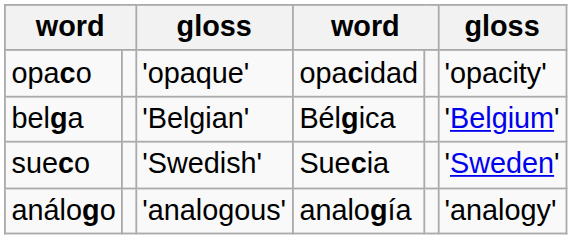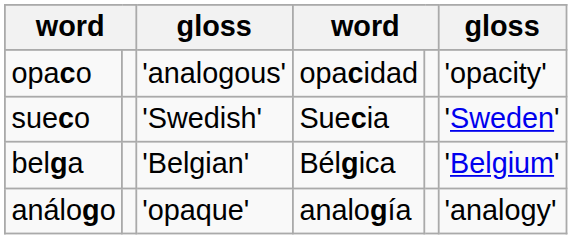 <table class="wikitable">
 <tr>
 <th colspan="2">word</th>
 <th>gloss</th>
 <th colspan="2">word</th>
 <th>gloss</th>
 </tr>
 <tr>
 <td>opa<strong>c</strong>o</td>
 <td></td>
-<td>'opaque'</td>
+<td>'analogous'</td>
 <td>opa<strong>c</strong>idad</td>
 <td></td>
 <td>'opacity'</td>
+</tr>
+<tr>
+<td>sue<strong>c</strong>o</td>
+<td></td>
+<td>'Swedish'</td>
+<td>Sue<strong>c</strong>ia</td>
+<td></td>
+<td>'<a href='#'>Sweden</a>'</td>
 </tr>
 <tr>
 <td>bel<strong>g</strong>a</td>
 <td></td>
 <td>'Belgian'</td>
 <td>Bél<strong>g</strong>ica</td>
 <td></td>
 <td>'<a href='#'>Belgium</a>'</td>
 </tr>
 <tr>
-<td>sue<strong>c</strong>o</td>
-<td></td>
-<td>'Swedish'</td>
-<td>Sue<strong>c</strong>ia</td>
-<td></td>
-<td>'<a href='#'>Sweden</a>'</td>
-</tr>
-<tr>
 <td>análo<strong>g</strong>o</td>
 <td></td>
-<td>'analogous'</td>
+<td>'opaque'</td>
 <td>analo<strong>g</strong>ía</td>
 <td></td>
 <td>'analogy'</td>
 </tr>
 </table>
